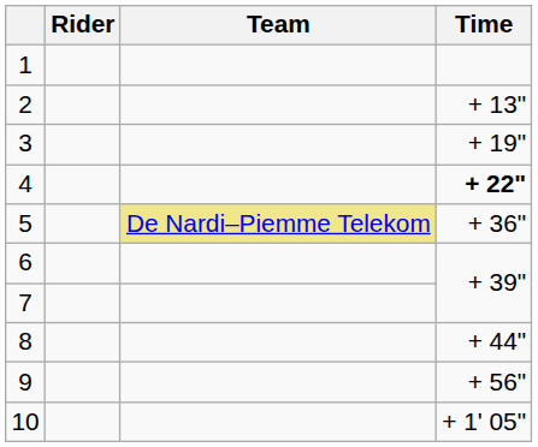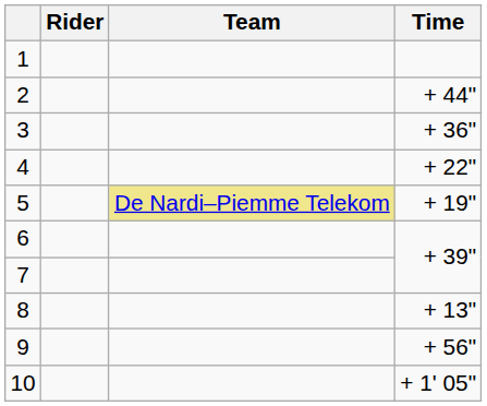 <table class="wikitable">
 <tr>
 <th></th>
 <th>Rider</th>
 <th>Team</th>
 <th>Time</th>
 </tr>
 <tr>
 <td style="text-align:center;">1</td>
 <td> </td>
 <td></td>
 <td align=right></td>
 </tr>
 <tr>
 <td style="text-align:center;">2</td>
 <td></td>
 <td></td>
-<td align=right>+ 13"</td>
+<td align=right>+ 44"</td>
 </tr>
 <tr>
 <td style="text-align:center;">3</td>
 <td></td>
 <td></td>
-<td align=right>+ 19"</td>
+<td align=right>+ 36"</td>
 </tr>
 <tr>
 <td style="text-align:center;">4</td>
 <td></td>
 <td></td>
-<td align=right><strong>+ 22"</strong></td>
+<td align=right>+ 22"</td>
 </tr>
 <tr>
 <td style="text-align:center;">5</td>
 <td></td>
 <td style="background: khaki;"><a href='#'>De Nardi–Piemme Telekom</a></td>
-<td align=right>+ 36"</td>
+<td align=right>+ 19"</td>
 </tr>
 <tr>
 <td style="text-align:center;">6</td>
 <td></td>
 <td></td>
 <td align=right rowspan="2">+ 39"</td>
 </tr>
 <tr>
 <td style="text-align:center;">7</td>
 <td></td>
 <td></td>
 </tr>
 <tr>
 <td style="text-align:center;">8</td>
 <td></td>
 <td></td>
-<td align=right>+ 44"</td>
+<td align=right>+ 13"</td>
 </tr>
 <tr>
 <td style="text-align:center;">9</td>
 <td></td>
 <td></td>
 <td align=right>+ 56"</td>
 </tr>
 <tr>
 <td style="text-align:center;">10</td>
 <td></td>
 <td></td>
 <td align=right>+ 1' 05"</td>
 </tr>
 </table>
